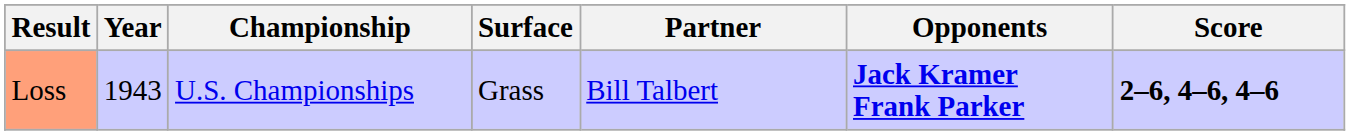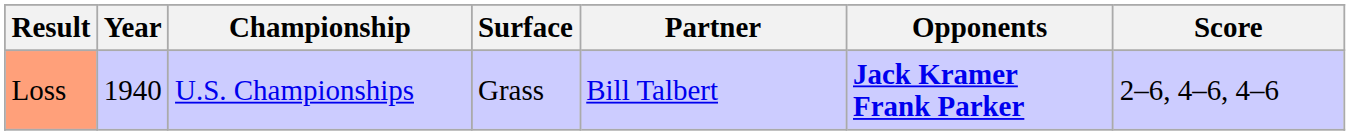 <table class="sortable wikitable">
 <tr>
 <th style="width:40px">Result</th>
 <th style="width:30px">Year</th>
 <th style="width:160px">Championship</th>
 <th style="width:50px">Surface</th>
 <th style="width:140px">Partner</th>
 <th style="width:140px">Opponents</th>
 <th style="width:120px" class="unsortable">Score</th>
 </tr>
 <tr style="background:#ccf;">
 <td style="background:#ffa07a;">Loss</td>
-<td>1943</td>
+<td>1940</td>
 <td><a href='#'>U.S. Championships</a></td>
 <td>Grass</td>
 <td> <a href='#'>Bill Talbert</a></td>
 <td><strong> <a href='#'>Jack Kramer</a> <br>  <a href='#'>Frank Parker</a></strong></td>
-<td><strong>2–6, 4–6, 4–6</strong></td>
+<td>2–6, 4–6, 4–6</td>
 </tr>
 </table>
